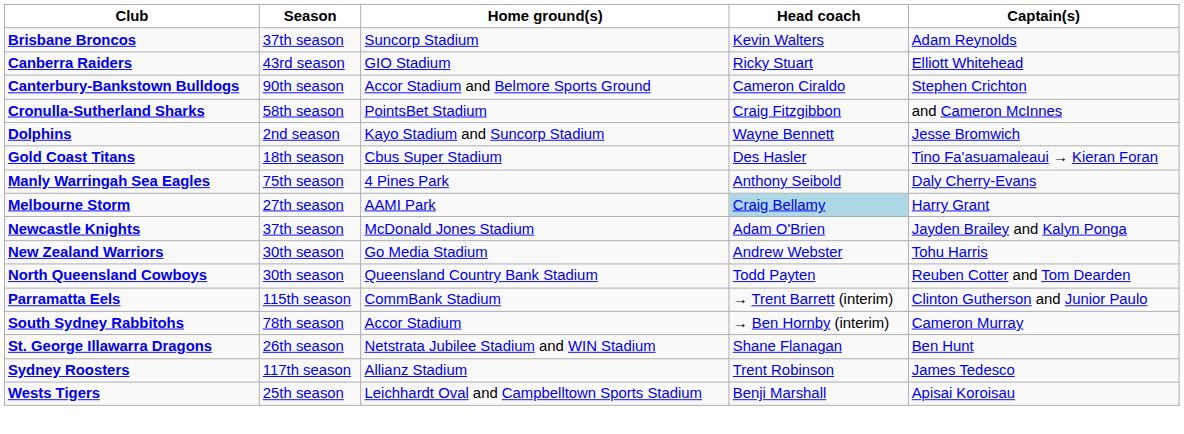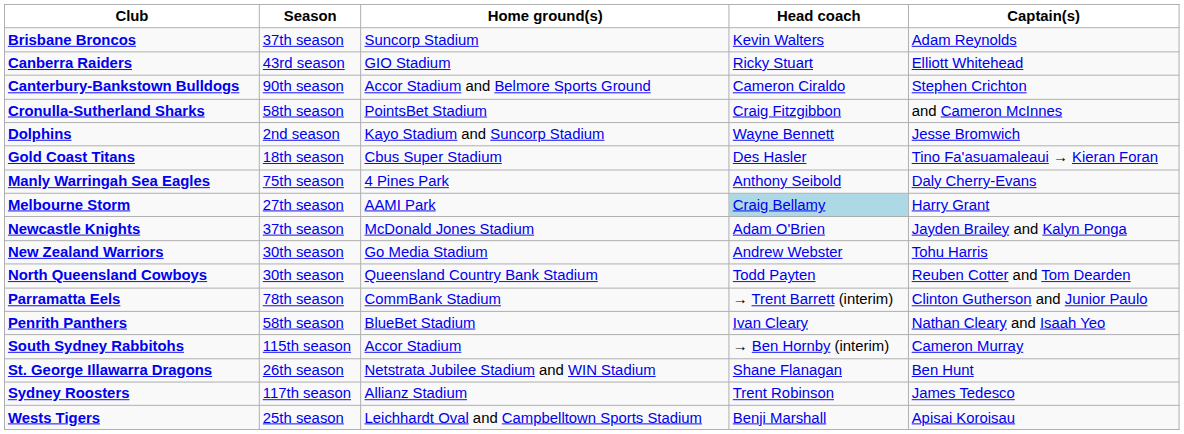 <table class="wikitable" style="width:100%; text-align:left">
 <tr>
 <th style="background:white">Club</th>
 <th style="background:white">Season</th>
 <th style="background:white">Home ground(s)</th>
 <th style="background:white">Head coach</th>
 <th style="background:white">Captain(s)</th>
 </tr>
 <tr>
 <td> <strong><a href='#'>Brisbane Broncos</a></strong></td>
 <td><a href='#'>37th season</a></td>
 <td><a href='#'>Suncorp Stadium</a></td>
 <td><a href='#'>Kevin Walters</a></td>
 <td><a href='#'>Adam Reynolds</a></td>
 </tr>
 <tr>
 <td> <strong><a href='#'>Canberra Raiders</a></strong></td>
 <td><a href='#'>43rd season</a></td>
 <td><a href='#'>GIO Stadium</a></td>
 <td><a href='#'>Ricky Stuart</a></td>
 <td><a href='#'>Elliott Whitehead</a></td>
 </tr>
 <tr>
 <td> <strong><a href='#'>Canterbury-Bankstown Bulldogs</a></strong></td>
 <td><a href='#'>90th season</a></td>
 <td><a href='#'>Accor Stadium</a> and <a href='#'>Belmore Sports Ground</a></td>
 <td><a href='#'>Cameron Ciraldo</a></td>
 <td><a href='#'>Stephen Crichton</a></td>
 </tr>
 <tr>
 <td> <strong><a href='#'>Cronulla-Sutherland Sharks</a></strong></td>
 <td><a href='#'>58th season</a></td>
 <td><a href='#'>PointsBet Stadium</a></td>
 <td><a href='#'>Craig Fitzgibbon</a></td>
 <td> and <a href='#'>Cameron McInnes</a></td>
 </tr>
 <tr>
 <td> <strong><a href='#'>Dolphins</a></strong></td>
 <td><a href='#'>2nd season</a></td>
 <td><a href='#'>Kayo Stadium</a> and <a href='#'>Suncorp Stadium</a></td>
 <td><a href='#'>Wayne Bennett</a></td>
 <td><a href='#'>Jesse Bromwich</a></td>
 </tr>
 <tr>
 <td> <strong><a href='#'>Gold Coast Titans</a></strong></td>
 <td><a href='#'>18th season</a></td>
 <td><a href='#'>Cbus Super Stadium</a></td>
 <td><a href='#'>Des Hasler</a></td>
 <td><a href='#'>Tino Fa'asuamaleaui</a> → <a href='#'>Kieran Foran</a></td>
 </tr>
 <tr>
 <td> <strong><a href='#'>Manly Warringah Sea Eagles</a></strong></td>
 <td><a href='#'>75th season</a></td>
 <td><a href='#'>4 Pines Park</a></td>
 <td><a href='#'>Anthony Seibold</a></td>
 <td><a href='#'>Daly Cherry-Evans</a></td>
 </tr>
 <tr>
 <td> <strong><a href='#'>Melbourne Storm</a></strong></td>
 <td><a href='#'>27th season</a></td>
 <td><a href='#'>AAMI Park</a></td>
 <td style="background: lightblue;"><a href='#'>Craig Bellamy</a></td>
 <td><a href='#'>Harry Grant</a></td>
 </tr>
 <tr>
 <td> <strong><a href='#'>Newcastle Knights</a></strong></td>
 <td><a href='#'>37th season</a></td>
 <td><a href='#'>McDonald Jones Stadium</a></td>
 <td><a href='#'>Adam O'Brien</a></td>
 <td><a href='#'>Jayden Brailey</a> and <a href='#'>Kalyn Ponga</a></td>
 </tr>
 <tr>
 <td> <strong><a href='#'>New Zealand Warriors</a></strong></td>
 <td><a href='#'>30th season</a></td>
 <td><a href='#'>Go Media Stadium</a></td>
 <td><a href='#'>Andrew Webster</a></td>
 <td><a href='#'>Tohu Harris</a></td>
 </tr>
 <tr>
 <td> <strong><a href='#'>North Queensland Cowboys</a></strong></td>
 <td><a href='#'>30th season</a></td>
 <td><a href='#'>Queensland Country Bank Stadium</a></td>
 <td><a href='#'>Todd Payten</a></td>
 <td><a href='#'>Reuben Cotter</a> and <a href='#'>Tom Dearden</a></td>
 </tr>
 <tr>
 <td> <strong><a href='#'>Parramatta Eels</a></strong></td>
-<td><a href='#'>115th season</a></td>
+<td><a href='#'>78th season</a></td>
 <td><a href='#'>CommBank Stadium</a></td>
 <td> → <a href='#'>Trent Barrett</a> (interim)</td>
 <td><a href='#'>Clinton Gutherson</a> and <a href='#'>Junior Paulo</a></td>
 </tr>
 <tr>
+<td> <strong><a href='#'>Penrith Panthers</a></strong></td>
+<td><a href='#'>58th season</a></td>
+<td><a href='#'>BlueBet Stadium</a></td>
+<td><a href='#'>Ivan Cleary</a></td>
+<td><a href='#'>Nathan Cleary</a> and <a href='#'>Isaah Yeo</a></td>
+</tr>
+<tr>
 <td> <strong><a href='#'>South Sydney Rabbitohs</a></strong></td>
-<td><a href='#'>78th season</a></td>
+<td><a href='#'>115th season</a></td>
 <td><a href='#'>Accor Stadium</a></td>
 <td> → <a href='#'>Ben Hornby</a> (interim)</td>
 <td><a href='#'>Cameron Murray</a></td>
 </tr>
 <tr>
 <td> <strong><a href='#'>St. George Illawarra Dragons</a></strong></td>
 <td><a href='#'>26th season</a></td>
 <td><a href='#'>Netstrata Jubilee Stadium</a> and <a href='#'>WIN Stadium</a></td>
 <td><a href='#'>Shane Flanagan</a></td>
 <td><a href='#'>Ben Hunt</a></td>
 </tr>
 <tr>
 <td> <strong><a href='#'>Sydney Roosters</a></strong></td>
 <td><a href='#'>117th season</a></td>
 <td><a href='#'>Allianz Stadium</a></td>
 <td><a href='#'>Trent Robinson</a></td>
 <td><a href='#'>James Tedesco</a></td>
 </tr>
 <tr>
 <td> <strong><a href='#'>Wests Tigers</a></strong></td>
 <td><a href='#'>25th season</a></td>
 <td><a href='#'>Leichhardt Oval</a> and <a href='#'>Campbelltown Sports Stadium</a></td>
 <td><a href='#'>Benji Marshall</a></td>
 <td><a href='#'>Apisai Koroisau</a></td>
 </tr>
 </table>
